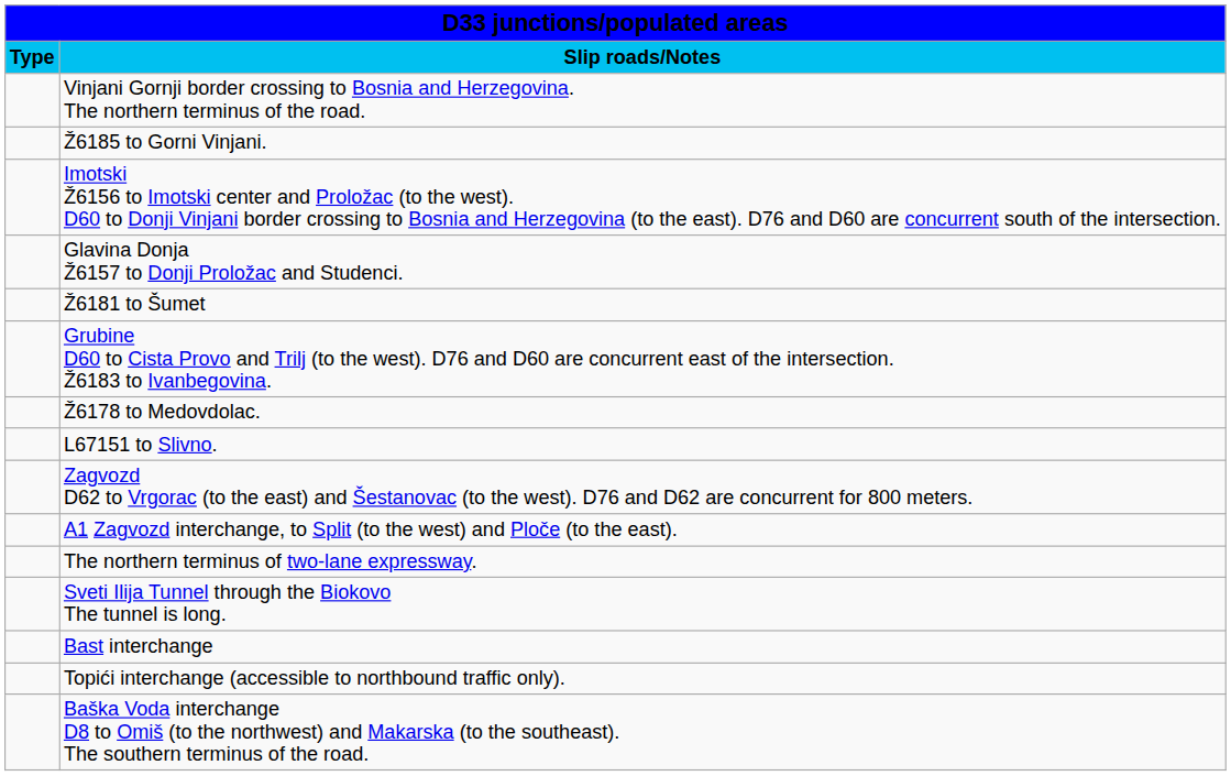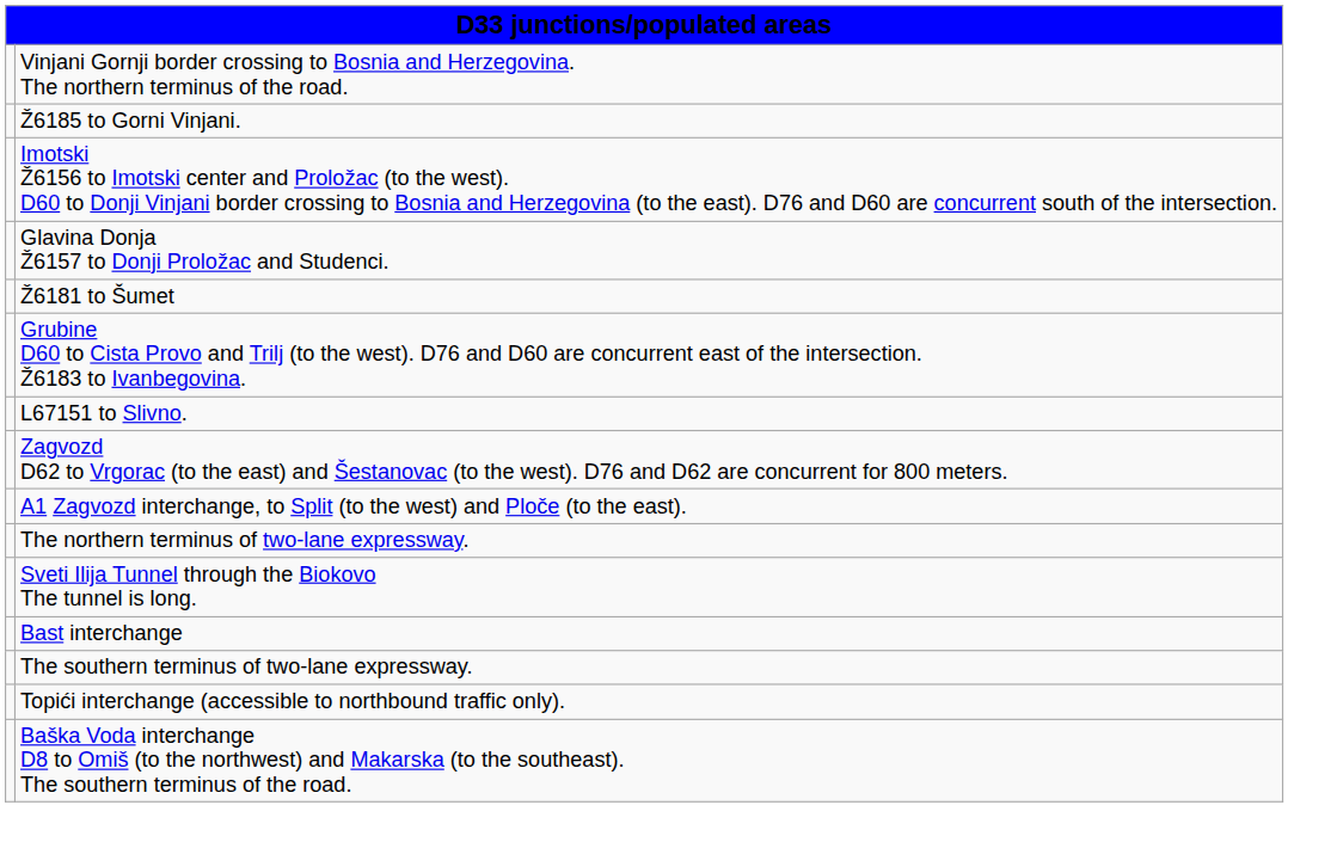 <table class="wikitable">
 <tr>
 <td colspan=2 bgcolor=blue align=center style=margin-top:15><span><big><strong>D33 junctions/populated areas</strong></big></span></td>
-</tr>
-<tr>
-<td align=center bgcolor=00c0f0><strong>Type</strong></td>
-<td align=center bgcolor=00c0f0><strong>Slip roads/Notes</strong></td>
 </tr>
 <tr>
 <td></td>
 <td>Vinjani Gornji border crossing to <a href='#'>Bosnia and Herzegovina</a>.<br>The northern terminus of the road.</td>
 </tr>
 <tr>
 <td></td>
 <td>Ž6185 to Gorni Vinjani.</td>
 </tr>
 <tr>
 <td></td>
 <td><a href='#'>Imotski</a><br>Ž6156 to <a href='#'>Imotski</a> center and <a href='#'>Proložac</a> (to the west).<br> <a href='#'>D60</a> to <a href='#'>Donji Vinjani</a> border crossing to <a href='#'>Bosnia and Herzegovina</a> (to the east). D76 and D60 are <a href='#'>concurrent</a> south of the intersection.</td>
 </tr>
 <tr>
 <td></td>
 <td>Glavina Donja<br>Ž6157 to <a href='#'>Donji Proložac</a> and Studenci.</td>
 </tr>
 <tr>
 <td></td>
 <td>Ž6181 to Šumet</td>
 </tr>
 <tr>
 <td></td>
 <td><a href='#'>Grubine</a><br> <a href='#'>D60</a> to <a href='#'>Cista Provo</a> and <a href='#'>Trilj</a> (to the west). D76 and D60 are concurrent east of the intersection.<br>Ž6183 to <a href='#'>Ivanbegovina</a>.</td>
 </tr>
 <tr>
 <td></td>
-<td>Ž6178 to Medovdolac.</td>
-</tr>
-<tr>
-<td></td>
 <td>L67151 to <a href='#'>Slivno</a>.</td>
 </tr>
 <tr>
 <td></td>
 <td><a href='#'>Zagvozd</a><br> D62 to <a href='#'>Vrgorac</a> (to the east) and <a href='#'>Šestanovac</a> (to the west). D76 and D62 are concurrent for 800 meters.</td>
 </tr>
 <tr>
 <td></td>
 <td> <a href='#'>A1</a> <a href='#'>Zagvozd</a> interchange, to <a href='#'>Split</a> (to the west) and <a href='#'>Ploče</a> (to the east).</td>
 </tr>
 <tr>
 <td></td>
 <td>The northern terminus of <a href='#'>two-lane expressway</a>.</td>
 </tr>
 <tr>
 <td></td>
 <td><a href='#'>Sveti Ilija Tunnel</a> through the <a href='#'>Biokovo</a><br>The tunnel is  long.</td>
 </tr>
 <tr>
 <td></td>
 <td><a href='#'>Bast</a> interchange</td>
 </tr>
 <tr>
 <td></td>
+<td>The southern terminus of two-lane expressway.</td>
+</tr>
+<tr>
+<td></td>
 <td>Topići interchange (accessible to northbound traffic only).</td>
 </tr>
 <tr>
 <td></td>
 <td><a href='#'>Baška Voda</a> interchange<br> <a href='#'>D8</a> to <a href='#'>Omiš</a> (to the northwest) and <a href='#'>Makarska</a> (to the southeast).<br>The southern terminus of the road.</td>
 </tr>
 </table>
